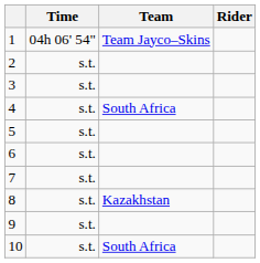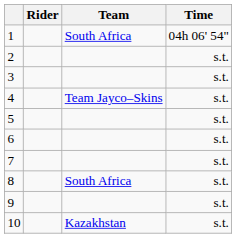 <table class=wikitable>
 <tr>
 <th></th>
+<th>Rider</th>
+<th>Team</th>
 <th>Time</th>
-<th>Team</th>
-<th>Rider</th>
 </tr>
 <tr>
 <td>1</td>
+<td></td>
+<td><a href='#'>South Africa</a></td>
 <td align=right>04h 06' 54"</td>
-<td><a href='#'>Team Jayco–Skins</a></td>
-<td></td>
 </tr>
 <tr>
 <td>2</td>
+<td> </td>
+<td></td>
 <td align=right>s.t.</td>
-<td></td>
-<td> </td>
 </tr>
 <tr>
 <td>3</td>
-<td align=right>s.t.</td>
 <td></td>
 <td></td>
+<td align=right>s.t.</td>
 </tr>
 <tr>
 <td>4</td>
+<td></td>
+<td><a href='#'>Team Jayco–Skins</a></td>
 <td align=right>s.t.</td>
-<td><a href='#'>South Africa</a></td>
-<td></td>
 </tr>
 <tr>
 <td>5</td>
+<td> </td>
+<td></td>
 <td align=right>s.t.</td>
-<td></td>
-<td> </td>
 </tr>
 <tr>
 <td>6</td>
-<td align=right>s.t.</td>
 <td></td>
 <td></td>
+<td align=right>s.t.</td>
 </tr>
 <tr>
 <td>7</td>
-<td align=right>s.t.</td>
 <td></td>
 <td></td>
+<td align=right>s.t.</td>
 </tr>
 <tr>
 <td>8</td>
+<td></td>
+<td><a href='#'>South Africa</a></td>
 <td align=right>s.t.</td>
-<td><a href='#'>Kazakhstan</a></td>
-<td></td>
 </tr>
 <tr>
 <td>9</td>
-<td align=right>s.t.</td>
 <td></td>
 <td></td>
+<td align=right>s.t.</td>
 </tr>
 <tr>
 <td>10</td>
+<td></td>
+<td><a href='#'>Kazakhstan</a></td>
 <td align=right>s.t.</td>
-<td><a href='#'>South Africa</a></td>
-<td></td>
 </tr>
 </table>
